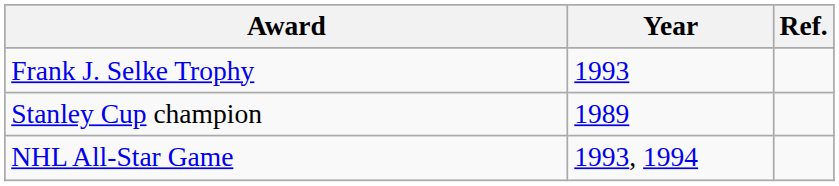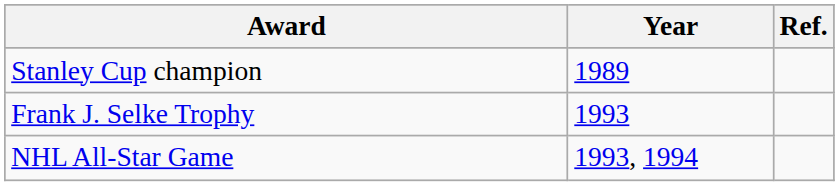 <table class="wikitable">
 <tr>
 <th scope="col" style="width:20em">Award</th>
 <th scope="col" style="width:7em">Year</th>
 <th scope="col">Ref.</th>
 </tr>
 <tr>
-<td><a href='#'>Frank J. Selke Trophy</a></td>
-<td><a href='#'>1993</a></td>
+<td><a href='#'>Stanley Cup</a> champion</td>
+<td><a href='#'>1989</a></td>
 <td></td>
 </tr>
 <tr>
-<td><a href='#'>Stanley Cup</a> champion</td>
-<td><a href='#'>1989</a></td>
+<td><a href='#'>Frank J. Selke Trophy</a></td>
+<td><a href='#'>1993</a></td>
 <td></td>
 </tr>
 <tr>
 <td><a href='#'>NHL All-Star Game</a></td>
 <td><a href='#'>1993</a>, <a href='#'>1994</a></td>
 <td></td>
 </tr>
 </table>
